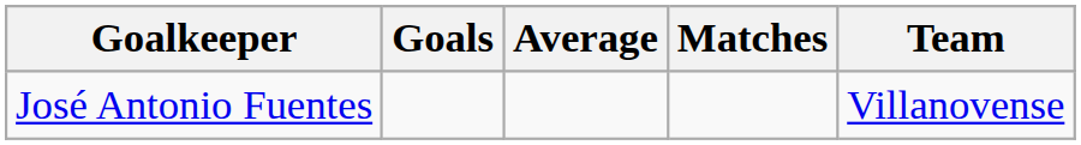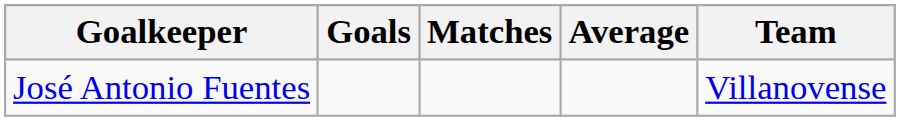 <table class="wikitable sortable" class="wikitable">
 <tr style="background:#ccc; text-align:center;">
 <th>Goalkeeper</th>
 <th>Goals</th>
+<th>Matches</th>
 <th>Average</th>
-<th>Matches</th>
 <th>Team</th>
 </tr>
 <tr>
 <td> <a href='#'>José Antonio Fuentes</a></td>
 <td></td>
 <td></td>
 <td></td>
 <td><a href='#'>Villanovense</a></td>
 </tr>
 </table>
